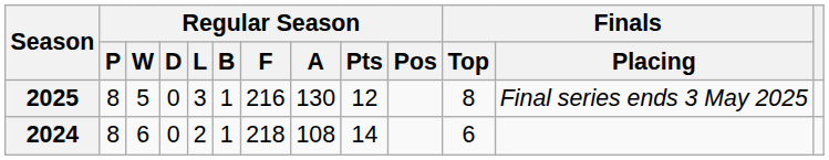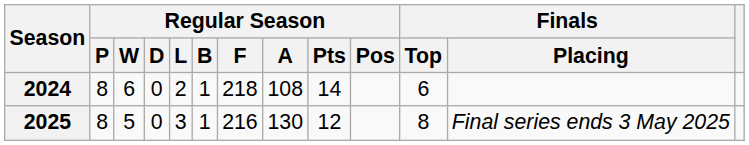 <table class="wikitable" style="text-align: center">
 <tr>
 <th rowspan="2" scope="col">Season</th>
 <th colspan="9" scope="col">Regular Season</th>
 <th colspan="2" scope="col">Finals</th>
 <th rowspan="2" scope="col"></th>
 </tr>
 <tr>
 <th scope="col">P</th>
 <th scope="col">W</th>
 <th scope="col">D</th>
 <th scope="col">L</th>
 <th scope="col">B</th>
 <th scope="col">F</th>
 <th scope="col">A</th>
 <th scope="col">Pts</th>
 <th scope="col">Pos</th>
 <th scope="col">Top</th>
 <th scope="col">Placing</th>
 </tr>
 <tr>
+<th scope="row">2024</th>
+<td>8</td>
+<td>6</td>
+<td>0</td>
+<td>2</td>
+<td>1</td>
+<td>218</td>
+<td>108</td>
+<td>14</td>
+<td></td>
+<td>6</td>
+<td></td>
+<td></td>
+</tr>
+<tr>
 <th scope="row">2025</th>
 <td>8</td>
 <td>5</td>
 <td>0</td>
 <td>3</td>
 <td>1</td>
 <td>216</td>
 <td>130</td>
 <td>12</td>
 <td></td>
 <td>8</td>
 <td><em>Final series ends 3 May 2025</em></td>
 <td></td>
 </tr>
-<tr>
-<th scope="row">2024</th>
-<td>8</td>
-<td>6</td>
-<td>0</td>
-<td>2</td>
-<td>1</td>
-<td>218</td>
-<td>108</td>
-<td>14</td>
-<td></td>
-<td>6</td>
-<td></td>
-<td></td>
-</tr>
 </table>
